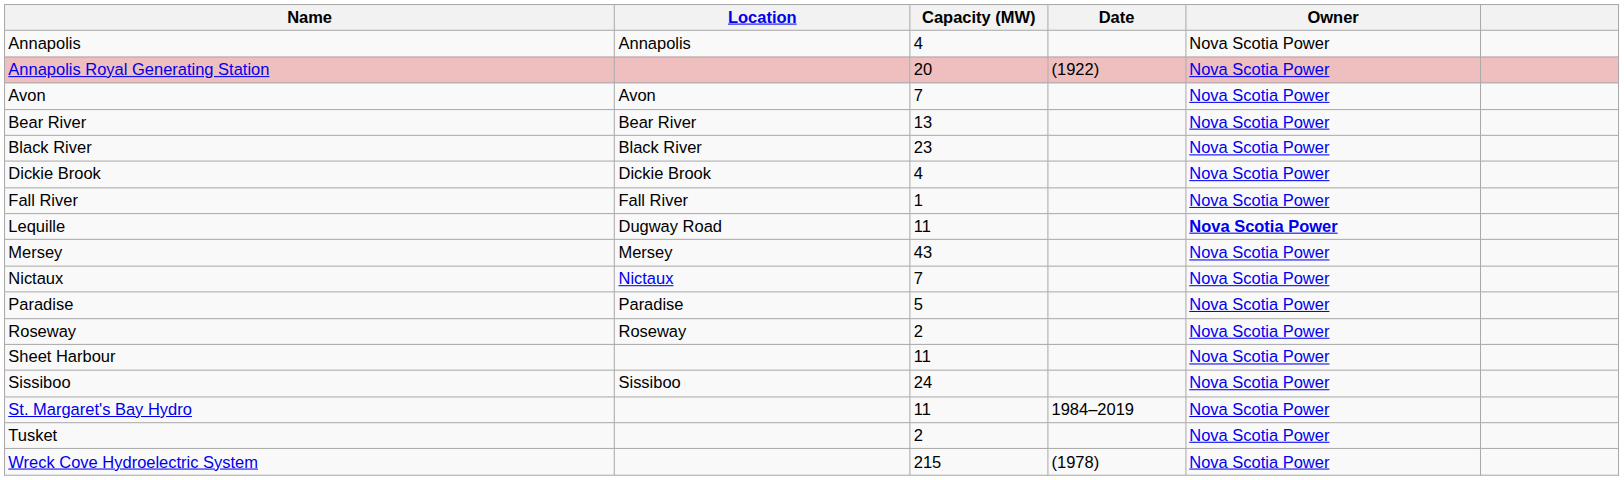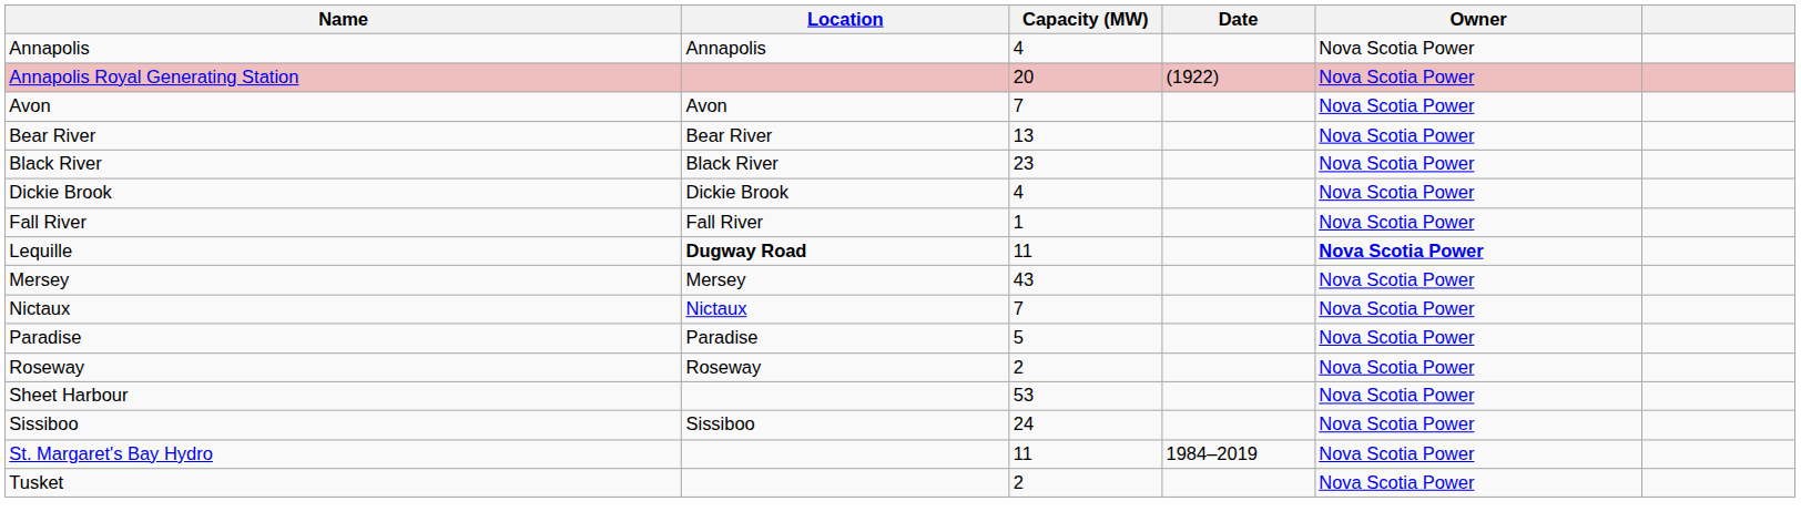 <table class="wikitable sortable">
 <tr>
 <th width="31%">Name</th>
 <th width="15%"><a href='#'>Location</a></th>
 <th width="7%">Capacity (MW)</th>
 <th width="7%">Date</th>
 <th width="15%">Owner</th>
 <th width="7%"></th>
 </tr>
 <tr>
 <td>Annapolis</td>
 <td>Annapolis</td>
 <td>4</td>
 <td></td>
 <td>Nova Scotia Power</td>
 <td></td>
 </tr>
 <tr bgcolor="#EfBFBF">
 <td><a href='#'>Annapolis Royal Generating Station</a></td>
 <td></td>
 <td>20</td>
 <td>(1922)</td>
 <td><a href='#'>Nova Scotia Power</a></td>
 <td></td>
 </tr>
 <tr>
 <td>Avon</td>
 <td>Avon</td>
 <td>7</td>
 <td></td>
 <td><a href='#'>Nova Scotia Power</a></td>
 <td></td>
 </tr>
 <tr>
 <td>Bear River</td>
 <td>Bear River</td>
 <td>13</td>
 <td></td>
 <td><a href='#'>Nova Scotia Power</a></td>
 <td></td>
 </tr>
 <tr>
 <td>Black River</td>
 <td>Black River</td>
 <td>23</td>
 <td></td>
 <td><a href='#'>Nova Scotia Power</a></td>
 <td></td>
 </tr>
 <tr>
 <td>Dickie Brook</td>
 <td>Dickie Brook</td>
 <td>4</td>
 <td></td>
 <td><a href='#'>Nova Scotia Power</a></td>
 <td></td>
 </tr>
 <tr>
 <td>Fall River</td>
 <td>Fall River</td>
 <td>1</td>
 <td></td>
 <td><a href='#'>Nova Scotia Power</a></td>
 <td></td>
 </tr>
 <tr>
 <td>Lequille</td>
-<td>Dugway Road</td>
+<td><strong>Dugway Road</strong></td>
 <td>11</td>
 <td></td>
 <td><strong><a href='#'>Nova Scotia Power</a></strong></td>
 <td></td>
 </tr>
 <tr>
 <td>Mersey</td>
 <td>Mersey</td>
 <td>43</td>
 <td></td>
 <td><a href='#'>Nova Scotia Power</a></td>
 <td></td>
 </tr>
 <tr>
 <td>Nictaux</td>
 <td><a href='#'>Nictaux</a></td>
 <td>7</td>
 <td></td>
 <td><a href='#'>Nova Scotia Power</a></td>
 <td></td>
 </tr>
 <tr>
 <td>Paradise</td>
 <td>Paradise</td>
 <td>5</td>
 <td></td>
 <td><a href='#'>Nova Scotia Power</a></td>
 <td></td>
 </tr>
 <tr>
 <td>Roseway</td>
 <td>Roseway</td>
 <td>2</td>
 <td></td>
 <td><a href='#'>Nova Scotia Power</a></td>
 <td></td>
 </tr>
 <tr>
 <td>Sheet Harbour</td>
 <td></td>
-<td>11</td>
+<td>53</td>
 <td></td>
 <td><a href='#'>Nova Scotia Power</a></td>
 <td></td>
 </tr>
 <tr>
 <td>Sissiboo</td>
 <td>Sissiboo</td>
 <td>24</td>
 <td></td>
 <td><a href='#'>Nova Scotia Power</a></td>
 <td></td>
 </tr>
 <tr>
 <td><a href='#'>St. Margaret's Bay Hydro</a></td>
 <td></td>
 <td>11</td>
 <td>1984–2019</td>
 <td><a href='#'>Nova Scotia Power</a></td>
 <td></td>
 </tr>
 <tr>
 <td>Tusket</td>
 <td></td>
 <td>2</td>
 <td></td>
 <td><a href='#'>Nova Scotia Power</a></td>
 <td></td>
 </tr>
-<tr>
-<td><a href='#'>Wreck Cove Hydroelectric System</a></td>
-<td></td>
-<td>215</td>
-<td>(1978)</td>
-<td><a href='#'>Nova Scotia Power</a></td>
-<td></td>
-</tr>
 </table>
